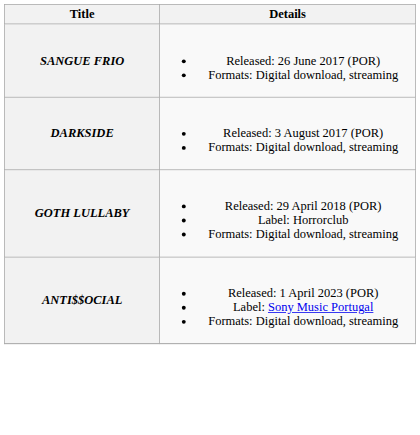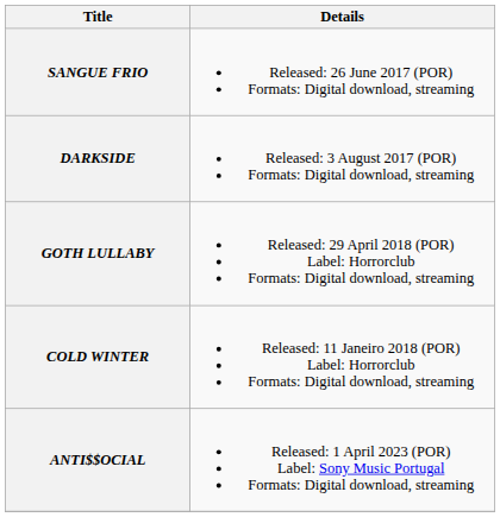 <table class="wikitable plainrowheaders" style="text-align:center;">
 <tr>
 <th scope="col" style="width:12em;">Title</th>
 <th scope="col" style="width:20em;">Details</th>
 </tr>
 <tr>
 <th scope="row"><em>SANGUE FRIO</em></th>
 <td><br><ul><li>Released: 26 June 2017 <span>(POR)</span></li><li>Formats: Digital download, streaming</li></ul></td>
 </tr>
 <tr>
 <th scope="row"><em>DARKSIDE</em></th>
 <td><br><ul><li>Released: 3 August 2017 <span>(POR)</span></li><li>Formats: Digital download, streaming</li></ul></td>
 </tr>
 <tr>
 <th scope="row"><em>GOTH LULLABY</em></th>
 <td><br><ul><li>Released: 29 April 2018 <span>(POR)</span></li><li>Label: Horrorclub</li><li>Formats: Digital download, streaming</li></ul></td>
 </tr>
 <tr>
+<th scope="row"><em>COLD WINTER</em> <br></th>
+<td><br><ul><li>Released: 11 Janeiro 2018 <span>(POR)</span></li><li>Label: Horrorclub</li><li>Formats: Digital download, streaming</li></ul></td>
+</tr>
+<tr>
 <th scope="row"><em>ANTI$$OCIAL</em><br></th>
 <td><br><ul><li>Released: 1 April 2023 <span>(POR)</span></li><li>Label: <a href='#'>Sony Music Portugal</a></li><li>Formats: Digital download, streaming</li></ul></td>
 </tr>
 <tr>
 </tr>
 </table>
